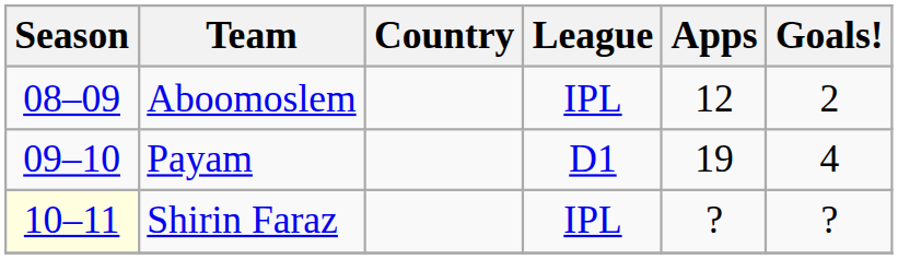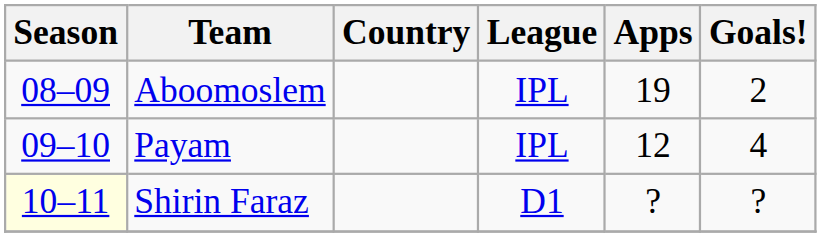 <table class="wikitable" style="text-align: center;">
 <tr>
 <th>Season</th>
 <th>Team</th>
 <th>Country</th>
 <th>League</th>
 <th>Apps</th>
 <th>Goals!</th>
 </tr>
 <tr>
 <td><a href='#'>08–09</a></td>
 <td align="left"><a href='#'>Aboomoslem</a></td>
 <td align="left"></td>
 <td><a href='#'>IPL</a></td>
-<td>12</td>
+<td>19</td>
 <td>2</td>
 </tr>
 <tr>
 <td><a href='#'>09–10</a></td>
 <td align="left"><a href='#'>Payam</a></td>
 <td align="left"></td>
-<td><a href='#'>D1</a></td>
-<td>19</td>
+<td><a href='#'>IPL</a></td>
+<td>12</td>
 <td>4</td>
 </tr>
 <tr>
 <td style="background: lightyellow;"><a href='#'>10–11</a></td>
 <td align="left"><a href='#'>Shirin Faraz</a></td>
 <td align="left"></td>
-<td><a href='#'>IPL</a></td>
+<td><a href='#'>D1</a></td>
 <td>?</td>
 <td>?</td>
 </tr>
 <tr>
 </tr>
 </table>
